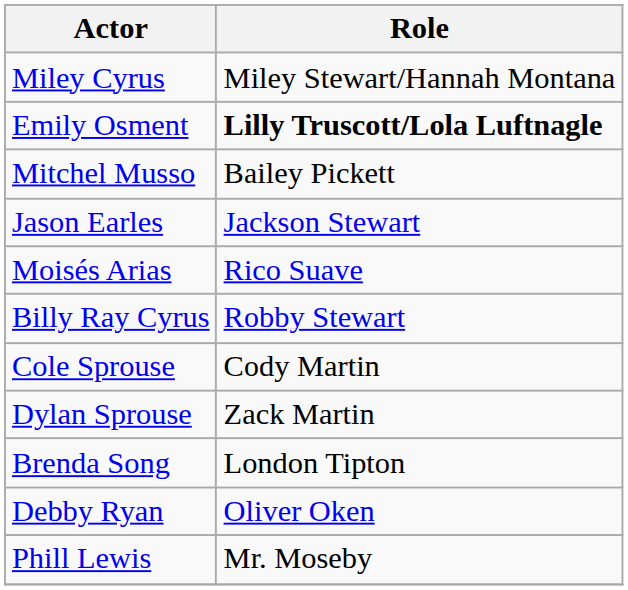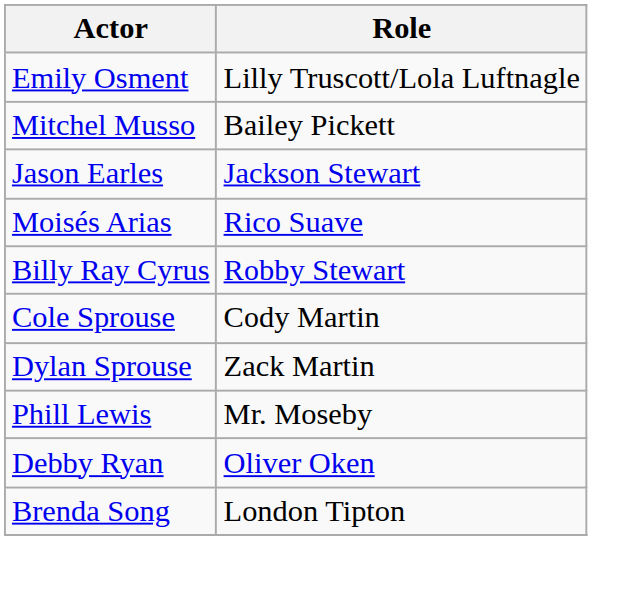 <table class="wikitable">
 <tr>
 <th>Actor</th>
 <th>Role</th>
 </tr>
 <tr>
-<td><a href='#'>Miley Cyrus</a></td>
-<td>Miley Stewart/Hannah Montana</td>
-</tr>
-<tr>
 <td><a href='#'>Emily Osment</a></td>
-<td><strong>Lilly Truscott/Lola Luftnagle</strong></td>
+<td>Lilly Truscott/Lola Luftnagle</td>
 </tr>
 <tr>
 <td><a href='#'>Mitchel Musso</a></td>
 <td>Bailey Pickett</td>
 </tr>
 <tr>
 <td><a href='#'>Jason Earles</a></td>
 <td><a href='#'>Jackson Stewart</a></td>
 </tr>
 <tr>
 <td><a href='#'>Moisés Arias</a></td>
 <td><a href='#'>Rico Suave</a></td>
 </tr>
 <tr>
 <td><a href='#'>Billy Ray Cyrus</a></td>
 <td><a href='#'>Robby Stewart</a></td>
 </tr>
 <tr>
 <td><a href='#'>Cole Sprouse</a></td>
 <td>Cody Martin</td>
 </tr>
 <tr>
 <td><a href='#'>Dylan Sprouse</a></td>
 <td>Zack Martin</td>
 </tr>
 <tr>
-<td><a href='#'>Brenda Song</a></td>
-<td>London Tipton</td>
+<td><a href='#'>Phill Lewis</a></td>
+<td>Mr. Moseby</td>
 </tr>
 <tr>
 <td><a href='#'>Debby Ryan</a></td>
 <td><a href='#'>Oliver Oken</a></td>
 </tr>
 <tr>
-<td><a href='#'>Phill Lewis</a></td>
-<td>Mr. Moseby</td>
+<td><a href='#'>Brenda Song</a></td>
+<td>London Tipton</td>
 </tr>
 <tr>
 </tr>
 </table>
